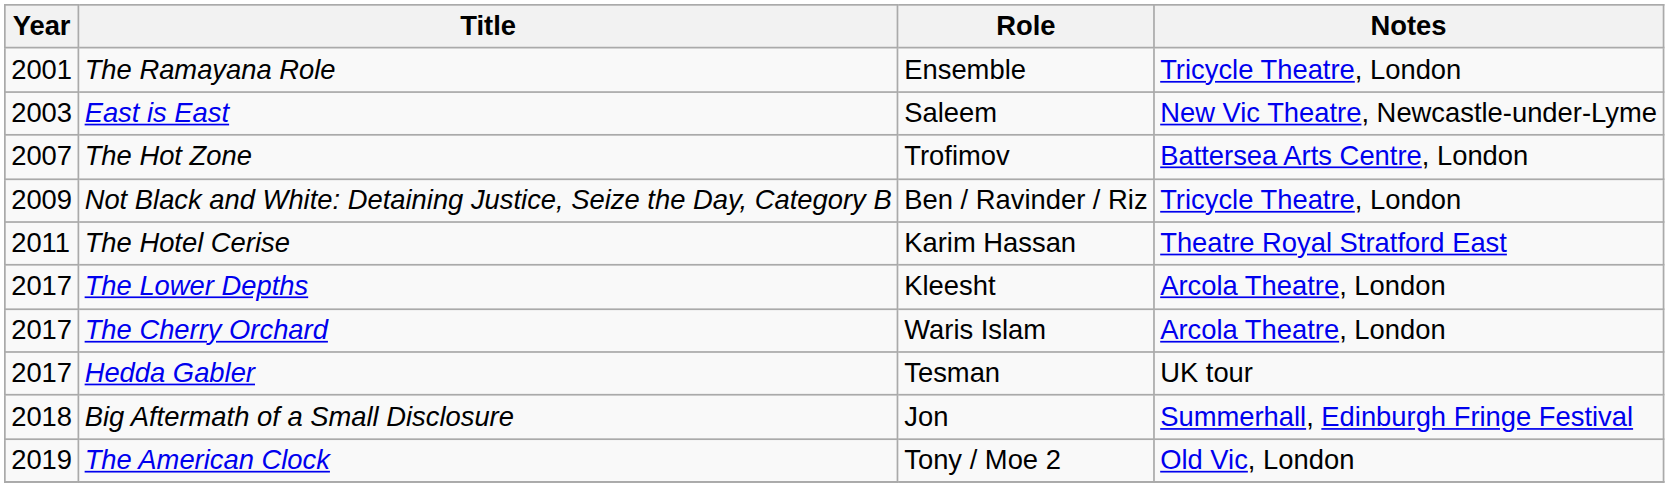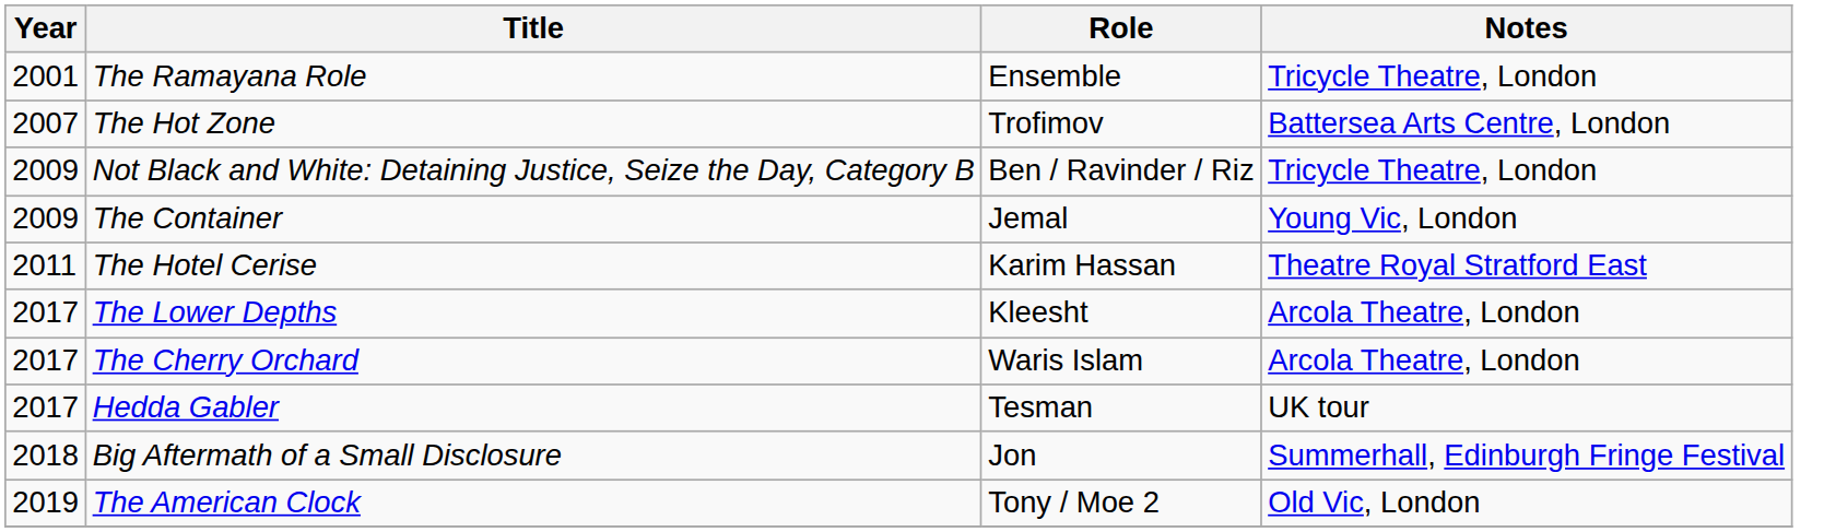 <table class="wikitable">
 <tr>
 <th>Year</th>
 <th>Title</th>
 <th>Role</th>
 <th>Notes</th>
 </tr>
 <tr>
 <td>2001</td>
 <td><em>The Ramayana Role</em></td>
 <td>Ensemble</td>
 <td><a href='#'>Tricycle Theatre</a>, London</td>
 </tr>
 <tr>
-<td>2003</td>
-<td><em><a href='#'>East is East</a></em></td>
-<td>Saleem</td>
-<td><a href='#'>New Vic Theatre</a>, Newcastle-under-Lyme</td>
-</tr>
-<tr>
 <td>2007</td>
 <td><em>The Hot Zone</em></td>
 <td>Trofimov</td>
 <td><a href='#'>Battersea Arts Centre</a>, London</td>
 </tr>
 <tr>
 <td>2009</td>
 <td><em>Not Black and White: Detaining Justice, Seize the Day, Category B</em></td>
 <td>Ben / Ravinder / Riz</td>
 <td><a href='#'>Tricycle Theatre</a>, London</td>
+</tr>
+<tr>
+<td>2009</td>
+<td><em>The Container</em></td>
+<td>Jemal</td>
+<td><a href='#'>Young Vic</a>, London</td>
 </tr>
 <tr>
 <td>2011</td>
 <td><em>The Hotel Cerise</em></td>
 <td>Karim Hassan</td>
 <td><a href='#'>Theatre Royal Stratford East</a></td>
 </tr>
 <tr>
 <td>2017</td>
 <td><em><a href='#'>The Lower Depths</a></em></td>
 <td>Kleesht</td>
 <td><a href='#'>Arcola Theatre</a>, London</td>
 </tr>
 <tr>
 <td>2017</td>
 <td><em><a href='#'>The Cherry Orchard</a></em></td>
 <td>Waris Islam</td>
 <td><a href='#'>Arcola Theatre</a>, London</td>
 </tr>
 <tr>
 <td>2017</td>
 <td><em><a href='#'>Hedda Gabler</a></em></td>
 <td>Tesman</td>
 <td>UK tour</td>
 </tr>
 <tr>
 <td>2018</td>
 <td><em>Big Aftermath of a Small Disclosure</em></td>
 <td>Jon</td>
 <td><a href='#'>Summerhall</a>, <a href='#'>Edinburgh Fringe Festival</a></td>
 </tr>
 <tr>
 <td>2019</td>
 <td><em><a href='#'>The American Clock</a></em></td>
 <td>Tony / Moe 2</td>
 <td><a href='#'>Old Vic</a>, London</td>
 </tr>
 <tr>
 </tr>
 </table>
